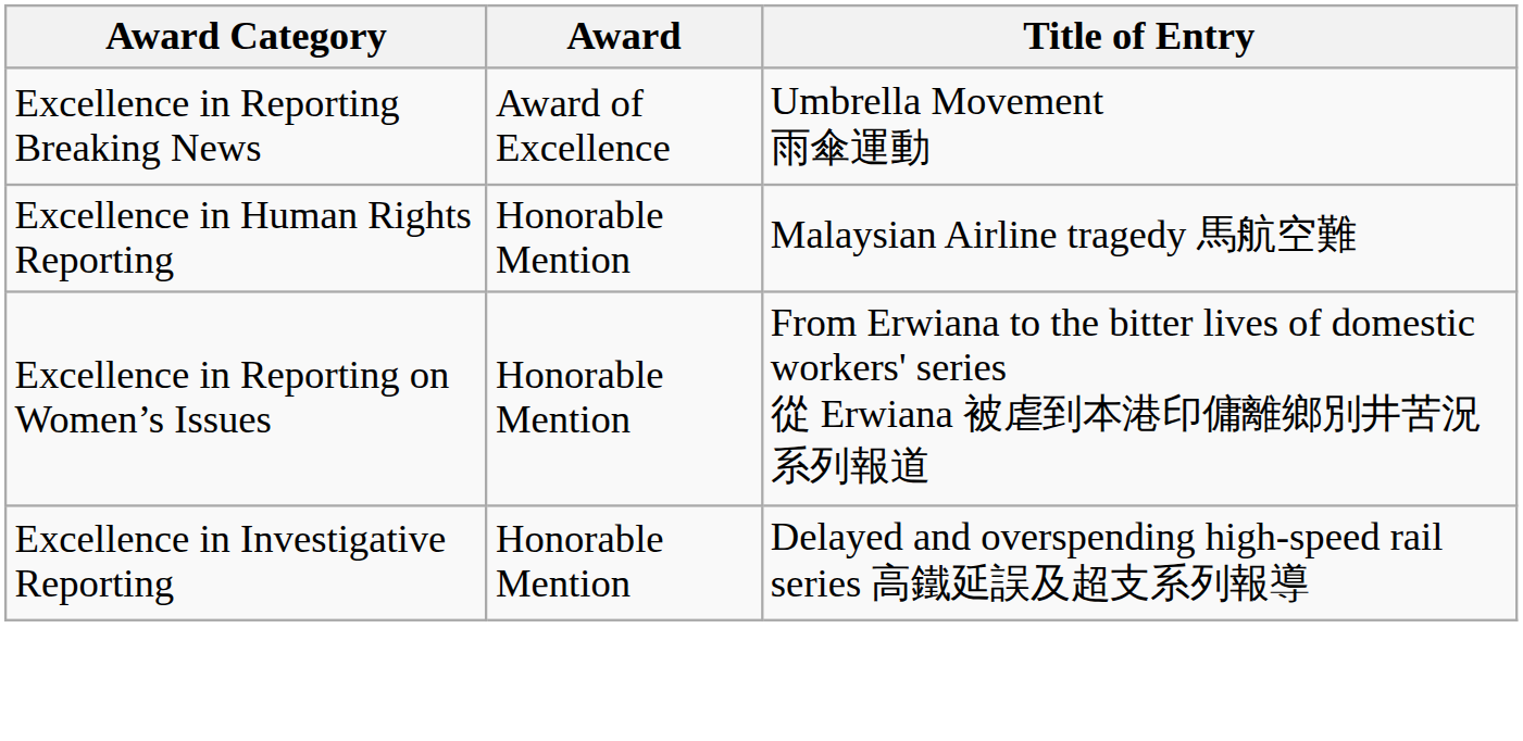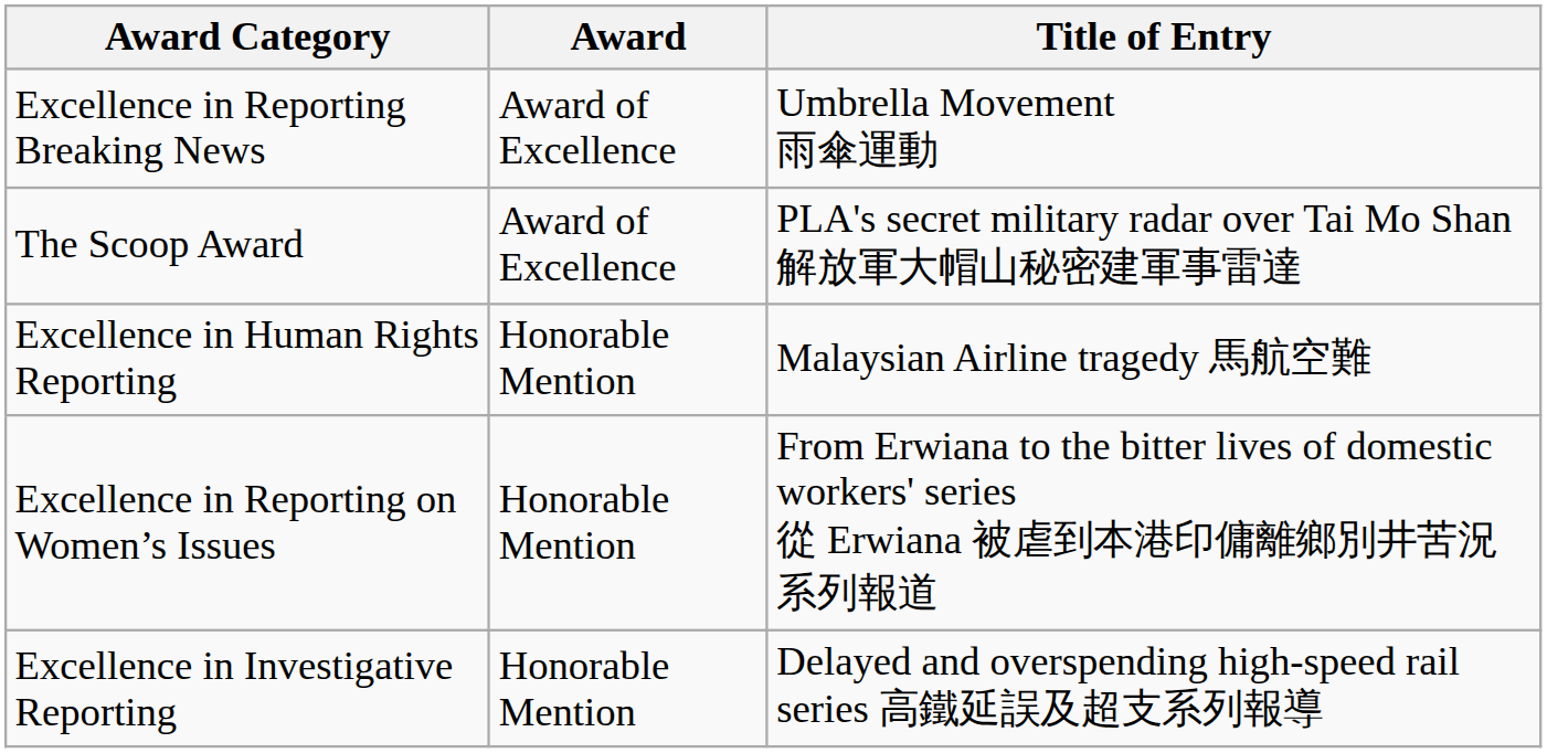 <table class="wikitable">
 <tr>
 <th>Award Category</th>
 <th>Award</th>
 <th>Title of Entry</th>
 </tr>
 <tr>
 <td>Excellence in Reporting Breaking News</td>
 <td>Award of Excellence</td>
 <td>Umbrella Movement<br>雨傘運動</td>
+</tr>
+<tr>
+<td>The Scoop Award</td>
+<td>Award of Excellence</td>
+<td>PLA's secret military radar over Tai Mo Shan 解放軍大帽山秘密建軍事雷達</td>
 </tr>
 <tr>
 <td>Excellence in Human Rights Reporting</td>
 <td>Honorable Mention</td>
 <td>Malaysian Airline tragedy 馬航空難</td>
 </tr>
 <tr>
 <td>Excellence in Reporting on Women’s Issues</td>
 <td>Honorable Mention</td>
 <td>From Erwiana to the bitter lives of domestic workers' series<br>從 Erwiana 被虐到本港印傭離鄉別井苦況系列報道</td>
 </tr>
 <tr>
 <td>Excellence in Investigative Reporting</td>
 <td>Honorable Mention</td>
 <td>Delayed and overspending high-speed rail series 高鐵延誤及超支系列報導</td>
 </tr>
 </table>
